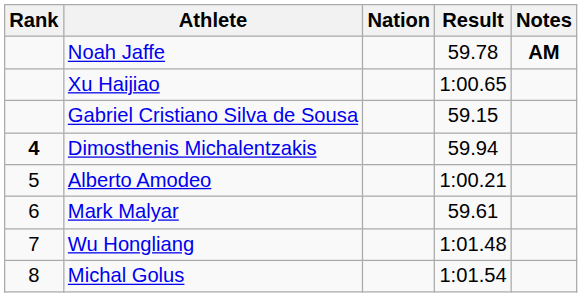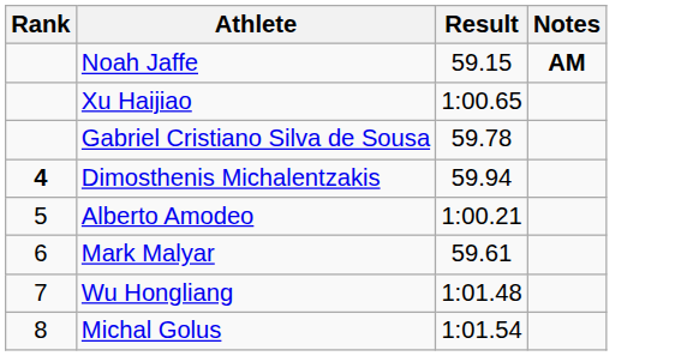 <table class="wikitable sortable" style="text-align:center">
 <tr>
 <th>Rank</th>
 <th>Athlete</th>
-<th>Nation</th>
 <th>Result</th>
 <th>Notes</th>
 </tr>
 <tr>
 <td></td>
 <td align="left"><a href='#'>Noah Jaffe</a></td>
-<td align="left"></td>
-<td>59.78</td>
+<td>59.15</td>
 <td><strong>AM</strong></td>
 </tr>
 <tr>
 <td></td>
 <td align="left"><a href='#'>Xu Haijiao</a></td>
-<td align="left"></td>
 <td>1:00.65</td>
 <td></td>
 </tr>
 <tr>
 <td></td>
 <td align="left"><a href='#'>Gabriel Cristiano Silva de Sousa</a></td>
-<td align="left"></td>
-<td>59.15</td>
+<td>59.78</td>
 <td></td>
 </tr>
 <tr>
 <td><strong>4</strong></td>
 <td align="left"><a href='#'>Dimosthenis Michalentzakis</a></td>
-<td align="left"></td>
 <td>59.94</td>
 <td></td>
 </tr>
 <tr>
 <td>5</td>
 <td align="left"><a href='#'>Alberto Amodeo</a></td>
-<td align="left"></td>
 <td>1:00.21</td>
 <td></td>
 </tr>
 <tr>
 <td>6</td>
 <td align="left"><a href='#'>Mark Malyar</a></td>
-<td align="left"></td>
 <td>59.61</td>
 <td></td>
 </tr>
 <tr>
 <td>7</td>
 <td align="left"><a href='#'>Wu Hongliang</a></td>
-<td align="left"></td>
 <td>1:01.48</td>
 <td></td>
 </tr>
 <tr>
 <td>8</td>
 <td align="left"><a href='#'>Michal Golus</a></td>
-<td align="left"></td>
 <td>1:01.54</td>
 <td></td>
 </tr>
 </table>
